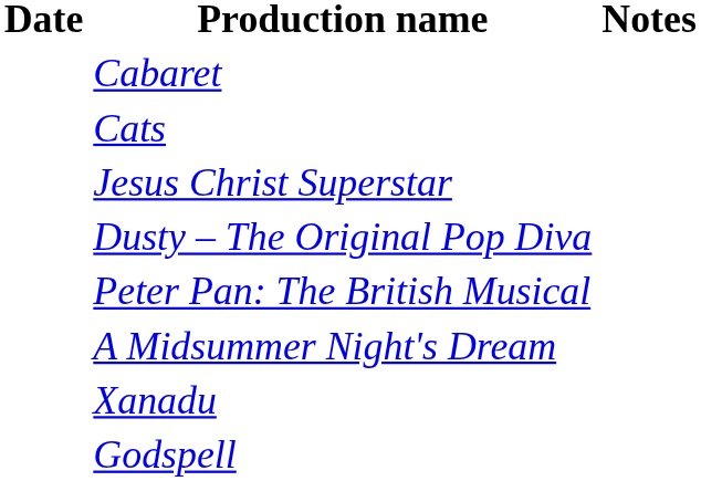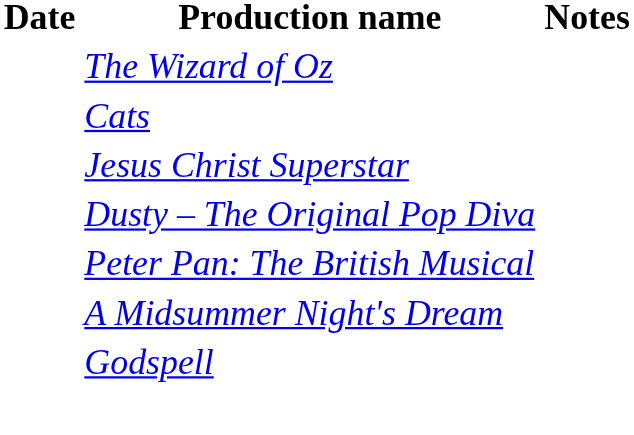 <table>
 <tr>
 <th>Date</th>
 <th>Production name</th>
 <th>Notes</th>
 </tr>
 <tr>
 <td></td>
-<td><em><a href='#'>Cabaret</a></em></td>
+<td><em><a href='#'>The Wizard of Oz</a></em></td>
 <td></td>
 </tr>
 <tr>
 <td></td>
 <td><em><a href='#'>Cats</a></em></td>
 <td></td>
 </tr>
 <tr>
 <td></td>
 <td><em><a href='#'>Jesus Christ Superstar</a></em></td>
 <td></td>
 </tr>
 <tr>
 <td></td>
 <td><em><a href='#'>Dusty – The Original Pop Diva</a></em></td>
 <td></td>
 </tr>
 <tr>
 <td></td>
 <td><em><a href='#'>Peter Pan: The British Musical</a></em></td>
 <td></td>
 </tr>
 <tr>
 <td></td>
 <td><em><a href='#'>A Midsummer Night's Dream</a></em></td>
 <td></td>
 </tr>
 <tr>
 <td></td>
-<td><em><a href='#'>Xanadu</a></em></td>
-<td></td>
-</tr>
-<tr>
-<td></td>
 <td><em><a href='#'>Godspell</a></em></td>
 <td></td>
 </tr>
 </table>
